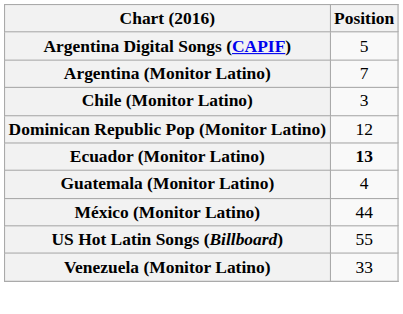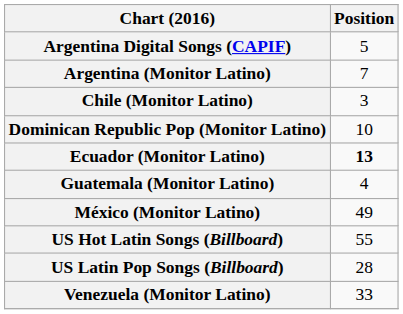 <table class="wikitable plainrowheaders sortable" style="text-align:center">
 <tr>
 <th scope="col">Chart (2016)</th>
 <th scope="col">Position</th>
 </tr>
 <tr>
 <th scope="row">Argentina Digital Songs (<a href='#'>CAPIF</a>)</th>
 <td>5</td>
 </tr>
 <tr>
 <th scope="row">Argentina (Monitor Latino)</th>
 <td>7</td>
 </tr>
 <tr>
 <th scope="row">Chile (Monitor Latino)</th>
 <td>3</td>
 </tr>
 <tr>
 <th scope="row">Dominican  Republic Pop (Monitor Latino)</th>
-<td>12</td>
+<td>10</td>
 </tr>
 <tr>
 <th scope="row">Ecuador (Monitor Latino)</th>
 <td><strong>13</strong></td>
 </tr>
 <tr>
 <th scope="row">Guatemala (Monitor Latino)</th>
 <td>4</td>
 </tr>
 <tr>
 <th scope="row">México (Monitor Latino)</th>
-<td>44</td>
+<td>49</td>
 </tr>
 <tr>
 <th scope="row">US Hot Latin Songs (<em>Billboard</em>)</th>
 <td>55</td>
+</tr>
+<tr>
+<th scope="row">US Latin Pop Songs (<em>Billboard</em>)</th>
+<td>28</td>
 </tr>
 <tr>
 <th scope="row">Venezuela (Monitor Latino)</th>
 <td>33</td>
 </tr>
 <tr>
 </tr>
 </table>
